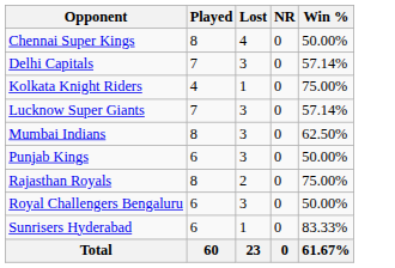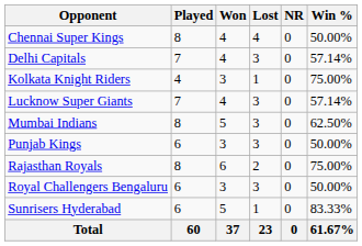 <table class="wikitable sortable defaultcenter col1left">
 <tr>
 <th>Opponent</th>
 <th>Played</th>
+<th>Won</th>
 <th>Lost</th>
 <th>NR</th>
 <th>Win %</th>
 </tr>
 <tr>
 <td><a href='#'>Chennai Super Kings</a></td>
 <td>8</td>
 <td>4</td>
+<td>4</td>
 <td>0</td>
 <td>50.00%</td>
 </tr>
 <tr>
 <td><a href='#'>Delhi Capitals</a></td>
 <td>7</td>
+<td>4</td>
 <td>3</td>
 <td>0</td>
 <td>57.14%</td>
 </tr>
 <tr>
 <td><a href='#'>Kolkata Knight Riders</a></td>
 <td>4</td>
+<td>3</td>
 <td>1</td>
 <td>0</td>
 <td>75.00%</td>
 </tr>
 <tr>
 <td><a href='#'>Lucknow Super Giants</a></td>
 <td>7</td>
+<td>4</td>
 <td>3</td>
 <td>0</td>
 <td>57.14%</td>
 </tr>
 <tr>
 <td><a href='#'>Mumbai Indians</a></td>
 <td>8</td>
+<td>5</td>
 <td>3</td>
 <td>0</td>
 <td>62.50%</td>
 </tr>
 <tr>
 <td><a href='#'>Punjab Kings</a></td>
 <td>6</td>
 <td>3</td>
+<td>3</td>
 <td>0</td>
 <td>50.00%</td>
 </tr>
 <tr>
 <td><a href='#'>Rajasthan Royals</a></td>
 <td>8</td>
+<td>6</td>
 <td>2</td>
 <td>0</td>
 <td>75.00%</td>
 </tr>
 <tr>
 <td><a href='#'>Royal Challengers Bengaluru</a></td>
 <td>6</td>
 <td>3</td>
+<td>3</td>
 <td>0</td>
 <td>50.00%</td>
 </tr>
 <tr>
 <td><a href='#'>Sunrisers Hyderabad</a></td>
 <td>6</td>
+<td>5</td>
 <td>1</td>
 <td>0</td>
 <td>83.33%</td>
 </tr>
 <tr>
 <th><strong>Total</strong></th>
 <th><strong>60</strong></th>
+<th><strong>37</strong></th>
 <th><strong>23</strong></th>
 <th><strong>0</strong></th>
 <th><strong>61.67%</strong></th>
 </tr>
 </table>
